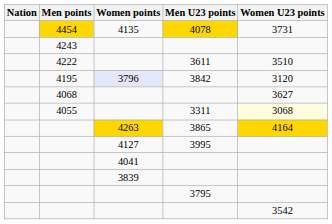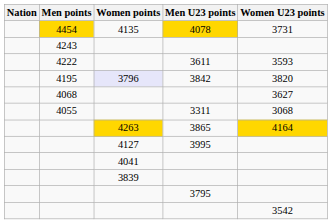 <table class="wikitable sortable" style="text-align:center">
 <tr>
 <th>Nation</th>
 <th>Men points</th>
 <th>Women points</th>
 <th>Men U23 points</th>
 <th>Women U23 points</th>
 </tr>
 <tr>
 <td align=left></td>
 <td bgcolor=gold>4454</td>
 <td>4135</td>
 <td bgcolor=gold>4078</td>
 <td>3731</td>
 </tr>
 <tr>
 <td align=left></td>
 <td>4243</td>
 <td></td>
 <td></td>
 <td></td>
 </tr>
 <tr>
 <td align=left></td>
 <td>4222</td>
 <td></td>
 <td>3611</td>
-<td>3510</td>
+<td>3593</td>
 </tr>
 <tr>
 <td align=left></td>
 <td>4195</td>
 <td style="background: lavender;">3796</td>
 <td>3842</td>
-<td>3120</td>
+<td>3820</td>
 </tr>
 <tr>
 <td align=left></td>
 <td>4068</td>
 <td></td>
 <td></td>
 <td>3627</td>
 </tr>
 <tr>
 <td align=left></td>
 <td>4055</td>
 <td></td>
 <td>3311</td>
-<td style="background: lightyellow;">3068</td>
+<td>3068</td>
 </tr>
 <tr>
 <td align=left></td>
 <td></td>
 <td bgcolor=gold>4263</td>
 <td>3865</td>
 <td bgcolor=gold>4164</td>
 </tr>
 <tr>
 <td align=left></td>
 <td></td>
 <td>4127</td>
 <td>3995</td>
 <td></td>
 </tr>
 <tr>
 <td align=left></td>
 <td></td>
 <td>4041</td>
 <td></td>
 <td></td>
 </tr>
 <tr>
 <td align=left></td>
 <td></td>
 <td>3839</td>
 <td></td>
 <td></td>
 </tr>
 <tr>
 <td align=left></td>
 <td></td>
 <td></td>
 <td>3795</td>
 <td></td>
 </tr>
 <tr>
 <td align=left></td>
 <td></td>
 <td></td>
 <td></td>
 <td>3542</td>
 </tr>
 </table>
